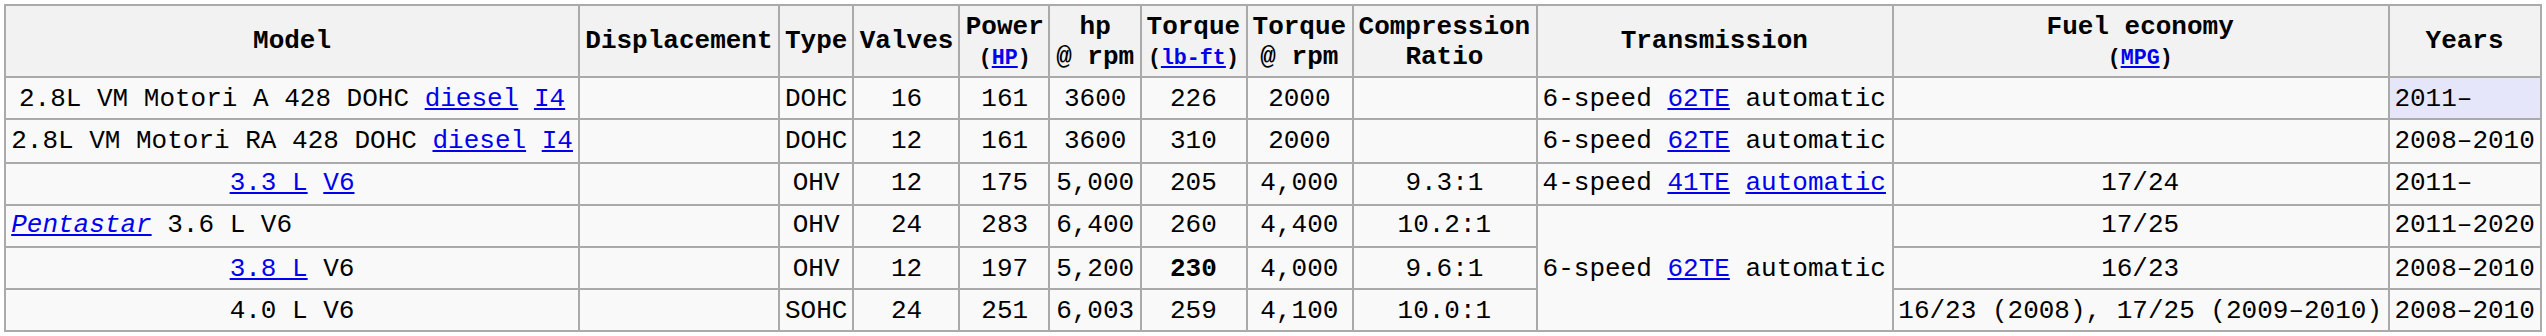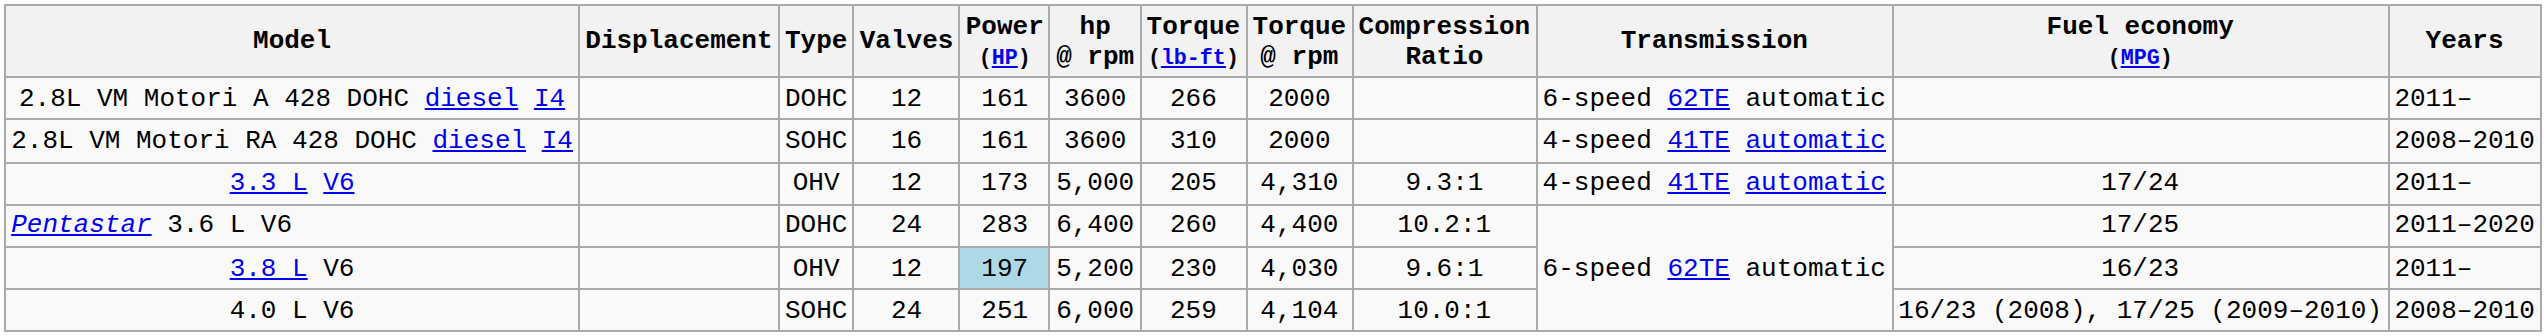 <table class="wikitable">
 <tr>
 <th style="text-align:center;">Model</th>
 <th style="text-align:center;">Displacement</th>
 <th style="text-align:center;">Type</th>
 <th style="text-align:center;">Valves</th>
 <th style="text-align:center;">Power<br><small>(<a href='#'>HP</a>)</small></th>
 <th style="text-align:center;">hp<br>@ rpm</th>
 <th style="text-align:center;">Torque<br><small>(<a href='#'>lb-ft</a>)</small></th>
 <th style="text-align:center;">Torque <br> @ rpm</th>
 <th style="text-align:center;">Compression<br>Ratio</th>
 <th style="text-align:center;">Transmission</th>
 <th style="text-align:center;">Fuel economy <br> <small>(<a href='#'>MPG</a>)</small></th>
 <th style="text-align:center;">Years</th>
 </tr>
 <tr>
 <td style="text-align:center;">2.8L VM Motori A 428 DOHC <a href='#'>diesel</a> <a href='#'>I4</a></td>
 <td style="text-align:center;"></td>
 <td style="text-align:center;">DOHC</td>
-<td style="text-align:center;">16</td>
+<td style="text-align:center;">12</td>
 <td style="text-align:center;">161</td>
 <td style="text-align:center;">3600</td>
-<td style="text-align:center;">226</td>
+<td style="text-align:center;">266</td>
 <td style="text-align:center;">2000</td>
 <td style="text-align:center;"></td>
 <td style="text-align:center;">6-speed <a href='#'>62TE</a> automatic</td>
 <td style="text-align:center;"></td>
-<td style="background: lavender;">2011–</td>
+<td>2011–</td>
 </tr>
 <tr>
 <td style="text-align:center;">2.8L VM Motori RA 428 DOHC <a href='#'>diesel</a> <a href='#'>I4</a></td>
 <td style="text-align:center;"></td>
-<td style="text-align:center;">DOHC</td>
-<td style="text-align:center;">12</td>
+<td style="text-align:center;">SOHC</td>
+<td style="text-align:center;">16</td>
 <td style="text-align:center;">161</td>
 <td style="text-align:center;">3600</td>
 <td style="text-align:center;">310</td>
 <td style="text-align:center;">2000</td>
 <td style="text-align:center;"></td>
-<td style="text-align:center;">6-speed <a href='#'>62TE</a> automatic</td>
+<td style="text-align:center;">4-speed <a href='#'>41TE</a> <a href='#'>automatic</a></td>
 <td style="text-align:center;"></td>
 <td>2008–2010</td>
 </tr>
 <tr>
 <td style="text-align:center;"><a href='#'>3.3 L</a> <a href='#'>V6</a></td>
 <td style="text-align:center;"></td>
 <td style="text-align:center;">OHV</td>
 <td style="text-align:center;">12</td>
-<td style="text-align:center;">175</td>
+<td style="text-align:center;">173</td>
 <td style="text-align:center;">5,000</td>
 <td style="text-align:center;">205</td>
-<td style="text-align:center;">4,000</td>
+<td style="text-align:center;">4,310</td>
 <td style="text-align:center;">9.3:1</td>
 <td style="text-align:center;">4-speed <a href='#'>41TE</a> <a href='#'>automatic</a></td>
 <td style="text-align:center;">17/24</td>
 <td>2011–</td>
 </tr>
 <tr>
 <td><em><a href='#'>Pentastar</a></em> 3.6 L V6</td>
 <td style="text-align:center;"></td>
-<td style="text-align:center;">OHV</td>
+<td style="text-align:center;">DOHC</td>
 <td style="text-align:center;">24</td>
 <td style="text-align:center;">283</td>
 <td style="text-align:center;">6,400</td>
 <td style="text-align:center;">260</td>
 <td style="text-align:center;">4,400</td>
 <td style="text-align:center;">10.2:1</td>
 <td rowspan="3" style="text-align:center;">6-speed <a href='#'>62TE</a> automatic</td>
 <td style="text-align:center;">17/25</td>
 <td>2011–2020</td>
 </tr>
 <tr>
 <td style="text-align:center;"><a href='#'>3.8 L</a> V6</td>
 <td style="text-align:center;"></td>
 <td style="text-align:center;">OHV</td>
 <td style="text-align:center;">12</td>
-<td style="text-align:center;">197</td>
+<td style="background: lightblue; text-align:center;">197</td>
 <td style="text-align:center;">5,200</td>
-<td style="text-align:center;"><strong>230</strong></td>
-<td style="text-align:center;">4,000</td>
+<td style="text-align:center;">230</td>
+<td style="text-align:center;">4,030</td>
 <td style="text-align:center;">9.6:1</td>
 <td style="text-align:center;">16/23</td>
-<td>2008–2010</td>
+<td>2011–</td>
 </tr>
 <tr>
 <td style="text-align:center;">4.0 L V6</td>
 <td style="text-align:center;"></td>
 <td style="text-align:center;">SOHC</td>
 <td style="text-align:center;">24</td>
 <td style="text-align:center;">251</td>
-<td style="text-align:center;">6,003</td>
+<td style="text-align:center;">6,000</td>
 <td style="text-align:center;">259</td>
-<td style="text-align:center;">4,100</td>
+<td style="text-align:center;">4,104</td>
 <td style="text-align:center;">10.0:1</td>
 <td style="text-align:center;">16/23 (2008), 17/25 (2009–2010)</td>
 <td>2008–2010</td>
 </tr>
 </table>
